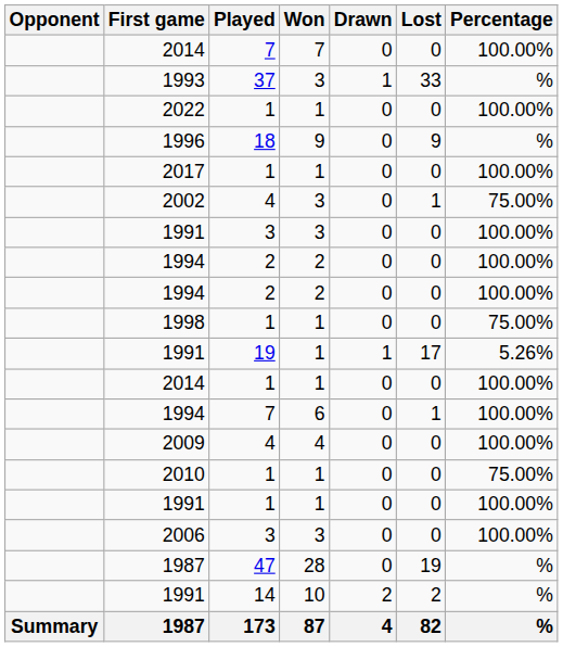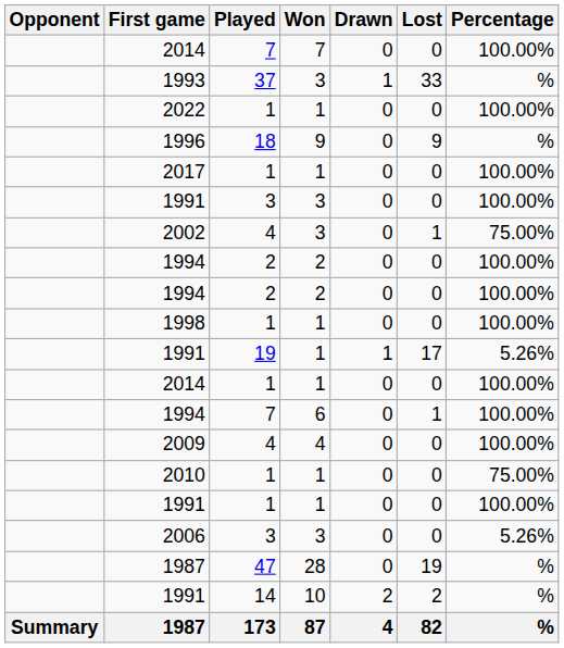 <table class="wikitable sortable">
 <tr align="left">
 <th>Opponent</th>
 <th>First game</th>
 <th>Played</th>
 <th>Won</th>
 <th>Drawn</th>
 <th>Lost</th>
 <th>Percentage</th>
 </tr>
 <tr align="right">
 <td style="text-align: left;"></td>
 <td>2014</td>
 <td><a href='#'>7</a></td>
 <td>7</td>
 <td>0</td>
 <td>0</td>
 <td>100.00%</td>
 </tr>
 <tr align="right">
 <td style="text-align: left;"></td>
 <td>1993</td>
 <td><a href='#'>37</a></td>
 <td>3</td>
 <td>1</td>
 <td>33</td>
 <td>%</td>
 </tr>
 <tr align="right">
 <td style="text-align: left;"></td>
 <td>2022</td>
 <td>1</td>
 <td>1</td>
 <td>0</td>
 <td>0</td>
 <td>100.00%</td>
 </tr>
 <tr align="right">
 <td style="text-align: left;"></td>
 <td>1996</td>
 <td><a href='#'>18</a></td>
 <td>9</td>
 <td>0</td>
 <td>9</td>
 <td>%</td>
 </tr>
 <tr align="right">
 <td style="text-align: left;"></td>
 <td>2017</td>
 <td>1</td>
 <td>1</td>
 <td>0</td>
 <td>0</td>
 <td>100.00%</td>
 </tr>
 <tr align="right">
 <td style="text-align: left;"></td>
+<td>1991</td>
+<td>3</td>
+<td>3</td>
+<td>0</td>
+<td>0</td>
+<td>100.00%</td>
+</tr>
+<tr align="right">
+<td style="text-align: left;"></td>
 <td>2002</td>
 <td>4</td>
 <td>3</td>
 <td>0</td>
 <td>1</td>
 <td>75.00%</td>
-</tr>
-<tr align="right">
-<td style="text-align: left;"></td>
-<td>1991</td>
-<td>3</td>
-<td>3</td>
-<td>0</td>
-<td>0</td>
-<td>100.00%</td>
 </tr>
 <tr align="right">
 <td style="text-align: left;"></td>
 <td>1994</td>
 <td>2</td>
 <td>2</td>
 <td>0</td>
 <td>0</td>
 <td>100.00%</td>
 </tr>
 <tr align="right">
 <td style="text-align: left;"></td>
 <td>1994</td>
 <td>2</td>
 <td>2</td>
 <td>0</td>
 <td>0</td>
 <td>100.00%</td>
 </tr>
 <tr align="right">
 <td style="text-align: left;"></td>
 <td>1998</td>
 <td>1</td>
 <td>1</td>
 <td>0</td>
 <td>0</td>
-<td>75.00%</td>
+<td>100.00%</td>
 </tr>
 <tr align="right">
 <td style="text-align: left;"></td>
 <td>1991</td>
 <td><a href='#'>19</a></td>
 <td>1</td>
 <td>1</td>
 <td>17</td>
 <td>5.26%</td>
 </tr>
 <tr align="right">
 <td style="text-align: left;"></td>
 <td>2014</td>
 <td>1</td>
 <td>1</td>
 <td>0</td>
 <td>0</td>
 <td>100.00%</td>
 </tr>
 <tr align="right">
 <td style="text-align: left;"></td>
 <td>1994</td>
 <td>7</td>
 <td>6</td>
 <td>0</td>
 <td>1</td>
 <td>100.00%</td>
 </tr>
 <tr align="right">
 <td style="text-align: left;"></td>
 <td>2009</td>
 <td>4</td>
 <td>4</td>
 <td>0</td>
 <td>0</td>
 <td>100.00%</td>
 </tr>
 <tr align="right">
 <td style="text-align: left;"></td>
 <td>2010</td>
 <td>1</td>
 <td>1</td>
 <td>0</td>
 <td>0</td>
 <td>75.00%</td>
 </tr>
 <tr align="right">
 <td style="text-align: left;"></td>
 <td>1991</td>
 <td>1</td>
 <td>1</td>
 <td>0</td>
 <td>0</td>
 <td>100.00%</td>
 </tr>
 <tr align="right">
 <td style="text-align: left;"></td>
 <td>2006</td>
 <td>3</td>
 <td>3</td>
 <td>0</td>
 <td>0</td>
-<td>100.00%</td>
+<td>5.26%</td>
 </tr>
 <tr align="right">
 <td style="text-align: left;"></td>
 <td>1987</td>
 <td><a href='#'>47</a></td>
 <td>28</td>
 <td>0</td>
 <td>19</td>
 <td>%</td>
 </tr>
 <tr align="right">
 <td style="text-align: left;"></td>
 <td>1991</td>
 <td>14</td>
 <td>10</td>
 <td>2</td>
 <td>2</td>
 <td>%</td>
 </tr>
 <tr align="right">
 <th>Summary</th>
 <th style="text-align: right;">1987</th>
 <th style="text-align: right;">173</th>
 <th style="text-align: right;">87</th>
 <th style="text-align: right;">4</th>
 <th style="text-align: right;">82</th>
 <th style="text-align: right;">%</th>
 </tr>
 </table>
